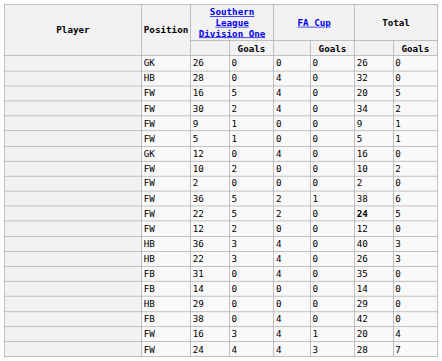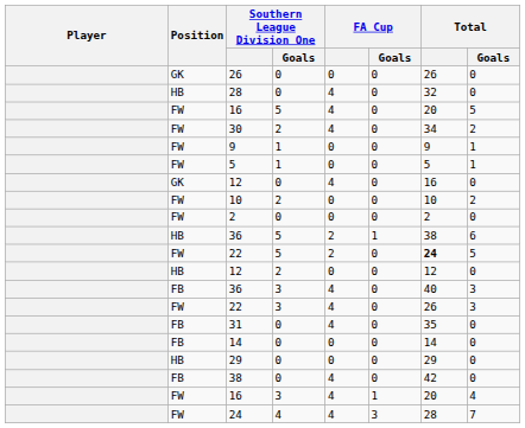 <table class="wikitable plainrowheaders sortable">
 <tr>
 <th rowspan=2 style="width:20em"scope=col>Player</th>
 <th rowspan=2>Position</th>
 <th colspan=2 style="width:10em"scope=col><a href='#'>Southern League<br>Division One</a></th>
 <th colspan=2 style="width:10em"scope=col><a href='#'>FA Cup</a></th>
 <th colspan=2 style="width:10em"scope=col>Total</th>
 </tr>
 <tr>
 <th style="width:5em"></th>
 <th style="width:5em">Goals</th>
 <th style="width:5em"></th>
 <th style="width:5em">Goals</th>
 <th style="width:5em"></th>
 <th style="width:5em">Goals</th>
 </tr>
 <tr>
 <th scope=row></th>
 <td>GK</td>
 <td>26</td>
 <td>0</td>
 <td>0</td>
 <td>0</td>
 <td>26</td>
 <td>0</td>
 </tr>
 <tr>
 <th scope=row></th>
 <td>HB</td>
 <td>28</td>
 <td>0</td>
 <td>4</td>
 <td>0</td>
 <td>32</td>
 <td>0</td>
 </tr>
 <tr>
 <th scope=row></th>
 <td>FW</td>
 <td>16</td>
 <td>5</td>
 <td>4</td>
 <td>0</td>
 <td>20</td>
 <td>5</td>
 </tr>
 <tr>
 <th scope=row></th>
 <td>FW</td>
 <td>30</td>
 <td>2</td>
 <td>4</td>
 <td>0</td>
 <td>34</td>
 <td>2</td>
 </tr>
 <tr>
 <th scope=row></th>
 <td>FW</td>
 <td>9</td>
 <td>1</td>
 <td>0</td>
 <td>0</td>
 <td>9</td>
 <td>1</td>
 </tr>
 <tr>
 <th scope=row></th>
 <td>FW</td>
 <td>5</td>
 <td>1</td>
 <td>0</td>
 <td>0</td>
 <td>5</td>
 <td>1</td>
 </tr>
 <tr>
 <th scope=row></th>
 <td>GK</td>
 <td>12</td>
 <td>0</td>
 <td>4</td>
 <td>0</td>
 <td>16</td>
 <td>0</td>
 </tr>
 <tr>
 <th scope=row></th>
 <td>FW</td>
 <td>10</td>
 <td>2</td>
 <td>0</td>
 <td>0</td>
 <td>10</td>
 <td>2</td>
 </tr>
 <tr>
 <th scope=row></th>
 <td>FW</td>
 <td>2</td>
 <td>0</td>
 <td>0</td>
 <td>0</td>
 <td>2</td>
 <td>0</td>
 </tr>
 <tr>
 <th scope=row></th>
-<td>FW</td>
+<td>HB</td>
 <td>36</td>
 <td>5</td>
 <td>2</td>
 <td>1</td>
 <td>38</td>
 <td>6</td>
 </tr>
 <tr>
 <th scope=row></th>
 <td>FW</td>
 <td>22</td>
 <td>5</td>
 <td>2</td>
 <td>0</td>
 <td><strong>24</strong></td>
 <td>5</td>
 </tr>
 <tr>
 <th scope=row></th>
-<td>FW</td>
+<td>HB</td>
 <td>12</td>
 <td>2</td>
 <td>0</td>
 <td>0</td>
 <td>12</td>
 <td>0</td>
 </tr>
 <tr>
 <th scope=row></th>
-<td>HB</td>
+<td>FB</td>
 <td>36</td>
 <td>3</td>
 <td>4</td>
 <td>0</td>
 <td>40</td>
 <td>3</td>
 </tr>
 <tr>
 <th scope=row></th>
-<td>HB</td>
+<td>FW</td>
 <td>22</td>
 <td>3</td>
 <td>4</td>
 <td>0</td>
 <td>26</td>
 <td>3</td>
 </tr>
 <tr>
 <th scope=row></th>
 <td>FB</td>
 <td>31</td>
 <td>0</td>
 <td>4</td>
 <td>0</td>
 <td>35</td>
 <td>0</td>
 </tr>
 <tr>
 <th scope=row></th>
 <td>FB</td>
 <td>14</td>
 <td>0</td>
 <td>0</td>
 <td>0</td>
 <td>14</td>
 <td>0</td>
 </tr>
 <tr>
 <th scope=row></th>
 <td>HB</td>
 <td>29</td>
 <td>0</td>
 <td>0</td>
 <td>0</td>
 <td>29</td>
 <td>0</td>
 </tr>
 <tr>
 <th scope=row></th>
 <td>FB</td>
 <td>38</td>
 <td>0</td>
 <td>4</td>
 <td>0</td>
 <td>42</td>
 <td>0</td>
 </tr>
 <tr>
 <th scope=row></th>
 <td>FW</td>
 <td>16</td>
 <td>3</td>
 <td>4</td>
 <td>1</td>
 <td>20</td>
 <td>4</td>
 </tr>
 <tr>
 <th scope=row></th>
 <td>FW</td>
 <td>24</td>
 <td>4</td>
 <td>4</td>
 <td>3</td>
 <td>28</td>
 <td>7</td>
 </tr>
 </table>
